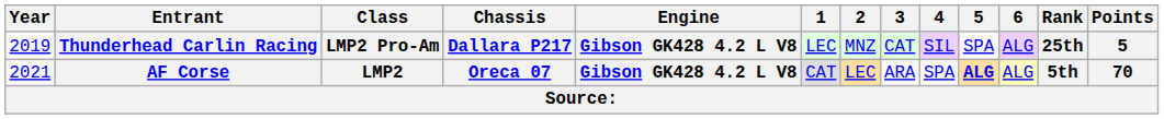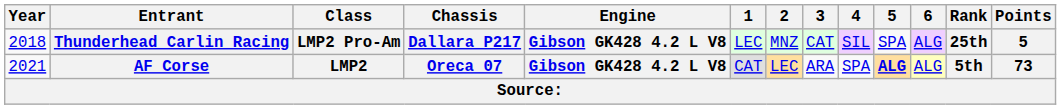 <table class="wikitable" style="text-align:center; font-size:85%">
 <tr>
 <th>Year</th>
 <th>Entrant</th>
 <th>Class</th>
 <th>Chassis</th>
 <th>Engine</th>
 <th>1</th>
 <th>2</th>
 <th>3</th>
 <th>4</th>
 <th>5</th>
 <th>6</th>
 <th>Rank</th>
 <th>Points</th>
 </tr>
 <tr>
-<td><a href='#'>2019</a></td>
+<td><a href='#'>2018</a></td>
 <th nowrap><a href='#'>Thunderhead Carlin Racing</a></th>
 <th nowrap>LMP2 Pro-Am</th>
 <th nowrap><a href='#'>Dallara P217</a></th>
 <th nowrap><a href='#'>Gibson</a> GK428 4.2 L V8</th>
 <td style="background:#DFFFDF;"><a href='#'>LEC</a><br></td>
 <td style="background:#DFFFDF;"><a href='#'>MNZ</a><br></td>
 <td style="background:#DFFFDF;"><a href='#'>CAT</a><br></td>
 <td style="background:#EFCFFF;"><a href='#'>SIL</a><br></td>
 <td><a href='#'>SPA</a><br></td>
 <td style="background:#EFCFFF;"><a href='#'>ALG</a><br></td>
 <th>25th</th>
 <th>5</th>
 </tr>
 <tr>
 <td><a href='#'>2021</a></td>
 <th nowrap><a href='#'>AF Corse</a></th>
 <th>LMP2</th>
 <th nowrap><a href='#'>Oreca 07</a></th>
 <th nowrap><a href='#'>Gibson</a> GK428 4.2 L V8</th>
 <td style="background:#DFDFDF;"><a href='#'>CAT</a><br></td>
 <td style="background:#FFDF9F;"><a href='#'>LEC</a><br></td>
 <td><a href='#'>ARA</a></td>
 <td><a href='#'>SPA</a></td>
 <td style="background:#FFDF9F;"><strong><a href='#'>ALG</a><br></strong></td>
 <td style="background:#FFFFBF;"><a href='#'>ALG</a><br></td>
 <th>5th</th>
-<th>70</th>
+<th>73</th>
 </tr>
 <tr>
 <th colspan="13">Source:</th>
 </tr>
 </table>
